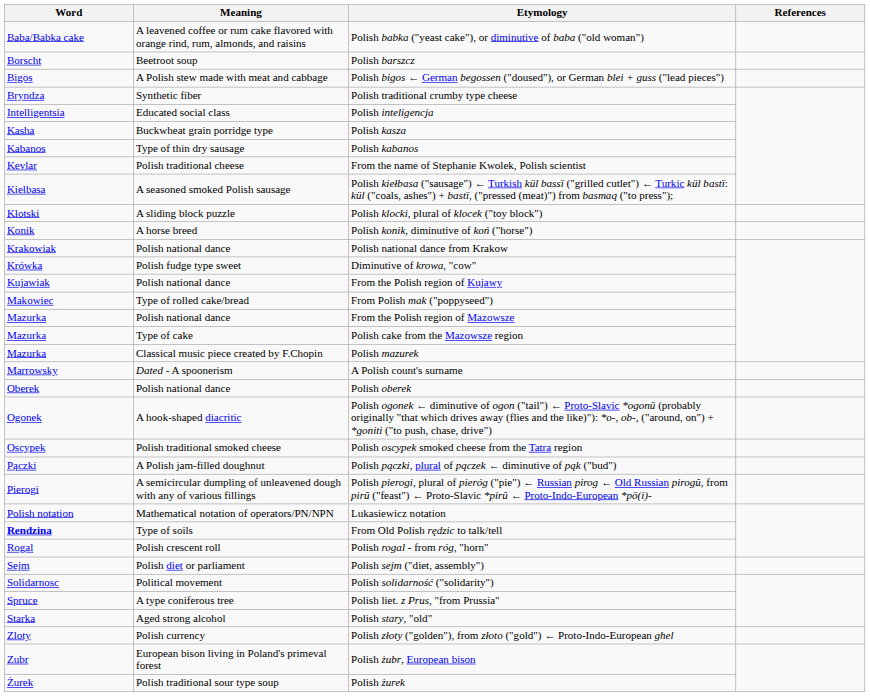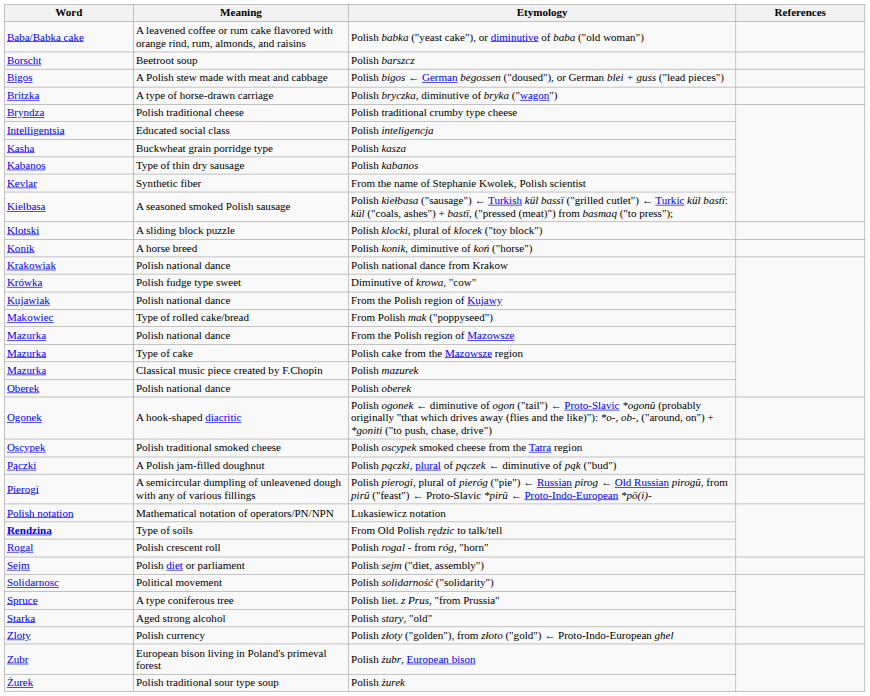 <table class="wikitable">
 <tr>
 <th width="15%">Word</th>
 <th width="25%">Meaning</th>
 <th width="45%">Etymology</th>
 <th width="15%">References</th>
 </tr>
 <tr>
 <td><a href='#'>Baba/Babka cake</a></td>
 <td>A leavened coffee or rum cake flavored with orange rind, rum, almonds, and raisins</td>
 <td>Polish <em>babka</em> ("yeast cake"), or <a href='#'>diminutive</a> of <em>baba</em> ("old woman")</td>
 <td></td>
 </tr>
 <tr>
 <td><a href='#'>Borscht</a></td>
 <td>Beetroot soup</td>
 <td>Polish <em>barszcz</em></td>
 </tr>
 <tr>
 <td><a href='#'>Bigos</a></td>
 <td>A Polish stew made with meat and cabbage</td>
 <td>Polish <em>bigos</em> ← <a href='#'>German</a> <em>begossen</em> ("doused"), or German <em>blei + guss</em> ("lead pieces")</td>
 <td></td>
 </tr>
 <tr>
+<td><a href='#'>Britzka</a></td>
+<td>A type of horse-drawn carriage</td>
+<td>Polish <em>bryczka</em>, diminutive of <em>bryka</em> ("<a href='#'>wagon</a>")</td>
+<td></td>
+</tr>
+<tr>
 <td><a href='#'>Bryndza</a></td>
-<td>Synthetic fiber</td>
+<td>Polish traditional cheese</td>
 <td>Polish traditional crumby type cheese</td>
 </tr>
 <tr>
 <td><a href='#'>Intelligentsia</a></td>
 <td>Educated social class</td>
 <td>Polish <em>inteligencja</em></td>
 </tr>
 <tr>
 <td><a href='#'>Kasha</a></td>
 <td>Buckwheat grain porridge type</td>
 <td>Polish <em>kasza</em></td>
 </tr>
 <tr>
 <td><a href='#'>Kabanos</a></td>
 <td>Type of thin dry sausage</td>
 <td>Polish <em>kabanos</em></td>
 </tr>
 <tr>
 <td><a href='#'>Kevlar</a></td>
-<td>Polish traditional cheese</td>
+<td>Synthetic fiber</td>
 <td>From the name of Stephanie Kwolek, Polish scientist</td>
 </tr>
 <tr>
 <td><a href='#'>Kielbasa</a></td>
 <td>A seasoned smoked Polish sausage</td>
 <td>Polish <em>kiełbasa</em> ("sausage") ← <a href='#'>Turkish</a> <em>kül bassï</em> ("grilled cutlet") ← <a href='#'>Turkic</a> <em>kül bastï</em>: <em>kül</em> ("coals, ashes") + <em>bastï</em>, ("pressed (meat)") from <em>basmaq</em> ("to press");</td>
 </tr>
 <tr>
 <td><a href='#'>Klotski</a></td>
 <td>A sliding block puzzle</td>
 <td>Polish <em>klocki</em>, plural of <em>klocek</em> ("toy block")</td>
 <td></td>
 </tr>
 <tr>
 <td><a href='#'>Konik</a></td>
 <td>A horse breed</td>
 <td>Polish <em>konik</em>, diminutive of <em>koń</em> ("horse")</td>
 <td></td>
 </tr>
 <tr>
 <td><a href='#'>Krakowiak</a></td>
 <td>Polish national dance</td>
 <td>Polish national dance from Krakow</td>
 </tr>
 <tr>
 <td><a href='#'>Krówka</a></td>
 <td>Polish fudge type sweet</td>
 <td>Diminutive of <em>krowa</em>, "cow"</td>
 </tr>
 <tr>
 <td><a href='#'>Kujawiak</a></td>
 <td>Polish national dance</td>
 <td>From the Polish region of <a href='#'>Kujawy</a></td>
 </tr>
 <tr>
 <td><a href='#'>Makowiec</a></td>
 <td>Type of rolled cake/bread</td>
 <td>From Polish <em>mak</em> ("poppyseed")</td>
 </tr>
 <tr>
 <td><a href='#'>Mazurka</a></td>
 <td>Polish national dance</td>
 <td>From the Polish region of <a href='#'>Mazowsze</a></td>
 </tr>
 <tr>
 <td><a href='#'>Mazurka</a></td>
 <td>Type of cake</td>
 <td>Polish cake from the <a href='#'>Mazowsze</a> region</td>
 </tr>
 <tr>
 <td><a href='#'>Mazurka</a></td>
 <td>Classical music piece created by F.Chopin</td>
 <td>Polish <em>mazurek</em></td>
-</tr>
-<tr>
-<td><a href='#'>Marrowsky</a></td>
-<td><em>Dated</em> - A spoonerism</td>
-<td>A Polish count's surname</td>
-<td></td>
 </tr>
 <tr>
 <td><a href='#'>Oberek</a></td>
 <td>Polish national dance</td>
 <td>Polish <em>oberek</em></td>
 </tr>
 <tr>
 <td><a href='#'>Ogonek</a></td>
 <td>A hook-shaped <a href='#'>diacritic</a></td>
 <td>Polish <em>ogonek</em> ← diminutive of <em>ogon</em> ("tail") ← <a href='#'>Proto-Slavic</a> <em>*ogonŭ</em> (probably originally "that which drives away (flies and the like)"): <em>*o-, ob-,</em> ("around, on") + <em>*goniti</em> ("to push, chase, drive")</td>
 <td></td>
 </tr>
 <tr>
 <td><a href='#'>Oscypek</a></td>
 <td>Polish traditional smoked cheese</td>
 <td>Polish <em>oscypek</em> smoked cheese from the <a href='#'>Tatra</a> region</td>
 </tr>
 <tr>
 <td><a href='#'>Pączki</a></td>
 <td>A Polish jam-filled doughnut</td>
 <td>Polish <em>pączki</em>, <a href='#'>plural</a> of <em>pączek</em> ← diminutive of <em>pąk</em> ("bud")</td>
 <td></td>
 </tr>
 <tr>
 <td><a href='#'>Pierogi</a></td>
 <td>A semicircular dumpling of unleavened dough with any of various fillings</td>
 <td>Polish <em>pierogi</em>, plural of <em>pieróg</em> ("pie") ← <a href='#'>Russian</a> <em>pirog</em> ← <a href='#'>Old Russian</a> <em>pirogŭ</em>, from <em>pirŭ</em> ("feast") ← Proto-Slavic <em>*pirŭ</em> ← <a href='#'>Proto-Indo-European</a> <em>*pō(i)-</em></td>
 <td></td>
 </tr>
 <tr>
 <td><a href='#'>Polish notation</a></td>
 <td>Mathematical notation of operators/PN/NPN</td>
 <td>Lukasiewicz notation</td>
 </tr>
 <tr>
 <td><strong><a href='#'>Rendzina</a></strong></td>
 <td>Type of soils</td>
 <td>From Old Polish <em>rędzic</em> to talk/tell</td>
 </tr>
 <tr>
 <td><a href='#'>Rogal</a></td>
 <td>Polish crescent roll</td>
 <td>Polish <em>rogal</em> - from <em>róg</em>, "horn"</td>
 </tr>
 <tr>
 <td><a href='#'>Sejm</a></td>
 <td>Polish <a href='#'>diet</a> or parliament</td>
 <td>Polish <em>sejm</em> ("diet, assembly")</td>
 <td></td>
 </tr>
 <tr>
 <td><a href='#'>Solidarnosc</a></td>
 <td>Political movement</td>
 <td>Polish <em>solidarność</em> ("solidarity")</td>
 </tr>
 <tr>
 <td><a href='#'>Spruce</a></td>
 <td>A type coniferous tree</td>
 <td>Polish liet. <em>z Prus</em>, "from Prussia"</td>
 </tr>
 <tr>
 <td><a href='#'>Starka</a></td>
 <td>Aged strong alcohol</td>
 <td>Polish <em>stary</em>, "old"</td>
 </tr>
 <tr>
 <td><a href='#'>Zloty</a></td>
 <td>Polish currency</td>
 <td>Polish <em>złoty</em> ("golden"), from <em>złoto</em> ("gold") ←  Proto-Indo-European <em>ghel</em></td>
 <td></td>
 </tr>
 <tr>
 <td><a href='#'>Zubr</a></td>
 <td>European bison living in Poland's primeval forest</td>
 <td>Polish <em>żubr</em>, <a href='#'>European bison</a></td>
 </tr>
 <tr>
 <td><a href='#'>Żurek</a></td>
 <td>Polish traditional sour type soup</td>
 <td>Polish <em>żurek</em></td>
 </tr>
 </table>
